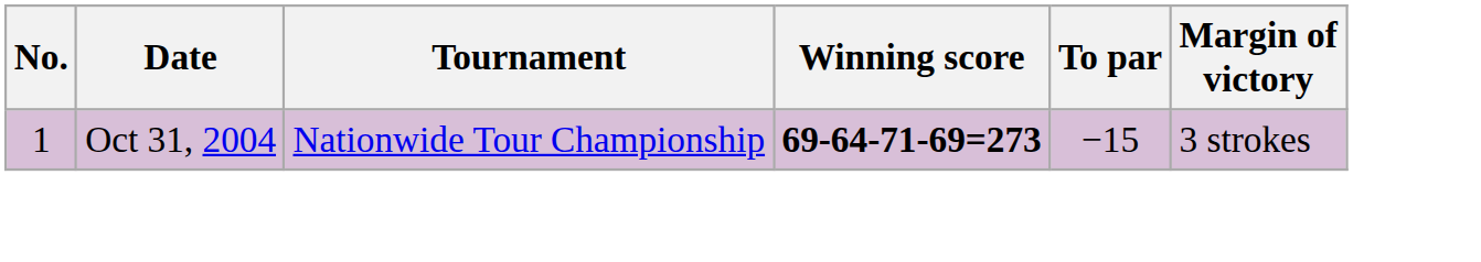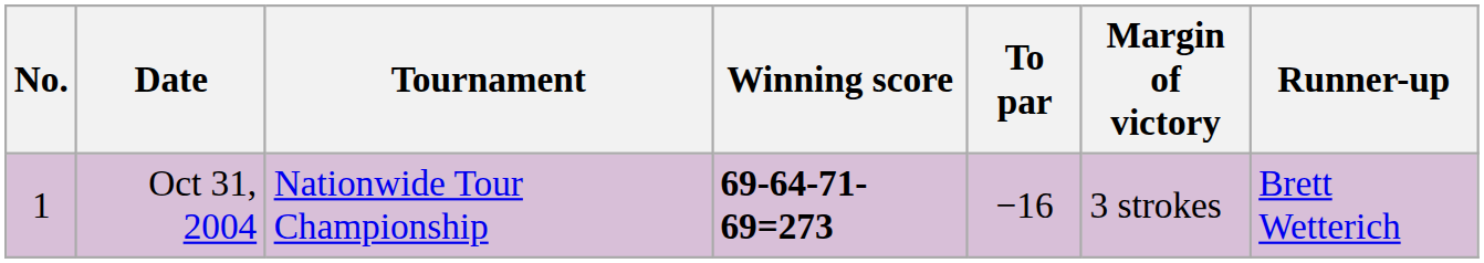 <table class="wikitable" style="font-size:95%;">
 <tr>
 <th>No.</th>
 <th>Date</th>
 <th>Tournament</th>
 <th>Winning score</th>
 <th>To par</th>
 <th>Margin of<br>victory</th>
+<th>Runner-up</th>
 </tr>
 <tr style="background:thistle;">
 <td align=center>1</td>
 <td align=right>Oct 31, <a href='#'>2004</a></td>
 <td><a href='#'>Nationwide Tour Championship</a></td>
 <td><strong>69-64-71-69=273</strong></td>
-<td align=center>−15</td>
+<td align=center>−16</td>
 <td>3 strokes</td>
+<td> <a href='#'>Brett Wetterich</a></td>
 </tr>
 </table>
